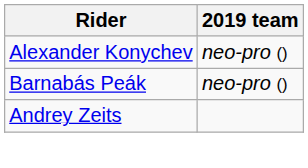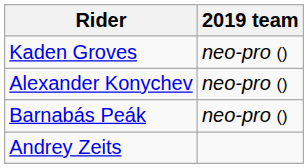 <table class="wikitable">
 <tr>
 <th>Rider</th>
 <th>2019 team</th>
+</tr>
+<tr>
+<td><a href='#'>Kaden Groves</a></td>
+<td><em>neo-pro</em> <small>()</small></td>
 </tr>
 <tr>
 <td><a href='#'>Alexander Konychev</a></td>
 <td><em>neo-pro</em> <small>()</small></td>
 </tr>
 <tr>
 <td><a href='#'>Barnabás Peák</a></td>
 <td><em>neo-pro</em> <small>()</small></td>
 </tr>
 <tr>
 <td><a href='#'>Andrey Zeits</a></td>
 <td></td>
 </tr>
 </table>
